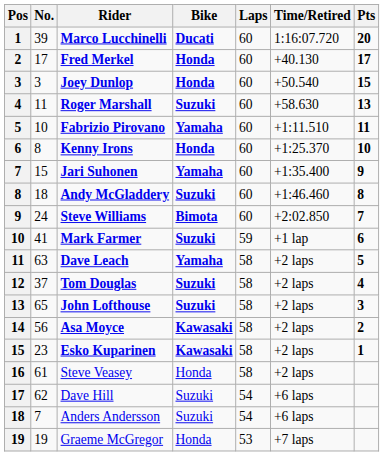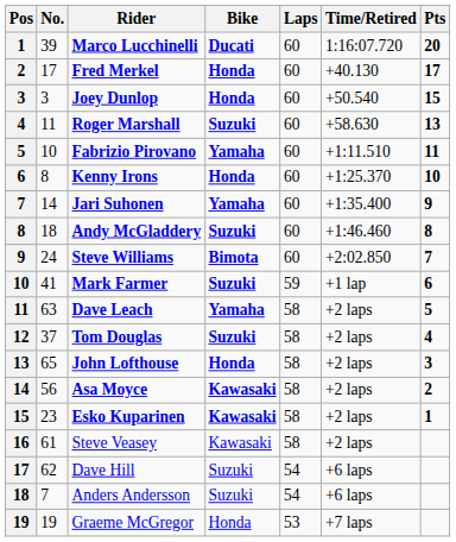 <table class="wikitable" style="font-size:90%;">
 <tr>
 <th>Pos</th>
 <th>No.</th>
 <th>Rider</th>
 <th>Bike</th>
 <th>Laps</th>
 <th>Time/Retired</th>
 <th>Pts</th>
 </tr>
 <tr>
 <th>1</th>
 <td>39</td>
 <td> <strong><a href='#'>Marco Lucchinelli</a></strong></td>
 <td><strong><a href='#'>Ducati</a></strong></td>
 <td>60</td>
 <td>1:16:07.720</td>
 <td><strong>20</strong></td>
 </tr>
 <tr>
 <th>2</th>
 <td>17</td>
 <td> <strong><a href='#'>Fred Merkel</a></strong></td>
 <td><strong><a href='#'>Honda</a></strong></td>
 <td>60</td>
 <td>+40.130</td>
 <td><strong>17</strong></td>
 </tr>
 <tr>
 <th>3</th>
 <td>3</td>
 <td> <strong><a href='#'>Joey Dunlop</a></strong></td>
 <td><strong><a href='#'>Honda</a></strong></td>
 <td>60</td>
 <td>+50.540</td>
 <td><strong>15</strong></td>
 </tr>
 <tr>
 <th>4</th>
 <td>11</td>
 <td> <strong><a href='#'>Roger Marshall</a></strong></td>
 <td><strong><a href='#'>Suzuki</a></strong></td>
 <td>60</td>
 <td>+58.630</td>
 <td><strong>13</strong></td>
 </tr>
 <tr>
 <th>5</th>
 <td>10</td>
 <td> <strong><a href='#'>Fabrizio Pirovano</a></strong></td>
 <td><strong><a href='#'>Yamaha</a></strong></td>
 <td>60</td>
 <td>+1:11.510</td>
 <td><strong>11</strong></td>
 </tr>
 <tr>
 <th>6</th>
 <td>8</td>
 <td> <strong><a href='#'>Kenny Irons</a></strong></td>
 <td><strong><a href='#'>Honda</a></strong></td>
 <td>60</td>
 <td>+1:25.370</td>
 <td><strong>10</strong></td>
 </tr>
 <tr>
 <th>7</th>
-<td>15</td>
+<td>14</td>
 <td> <strong><a href='#'>Jari Suhonen</a></strong></td>
 <td><strong><a href='#'>Yamaha</a></strong></td>
 <td>60</td>
 <td>+1:35.400</td>
 <td><strong>9</strong></td>
 </tr>
 <tr>
 <th>8</th>
 <td>18</td>
 <td> <strong><a href='#'>Andy McGladdery</a></strong></td>
 <td><strong><a href='#'>Suzuki</a></strong></td>
 <td>60</td>
 <td>+1:46.460</td>
 <td><strong>8</strong></td>
 </tr>
 <tr>
 <th>9</th>
 <td>24</td>
 <td> <strong><a href='#'>Steve Williams</a></strong></td>
 <td><strong><a href='#'>Bimota</a></strong></td>
 <td>60</td>
 <td>+2:02.850</td>
 <td><strong>7</strong></td>
 </tr>
 <tr>
 <th>10</th>
 <td>41</td>
 <td> <strong><a href='#'>Mark Farmer</a></strong></td>
 <td><strong><a href='#'>Suzuki</a></strong></td>
 <td>59</td>
 <td>+1 lap</td>
 <td><strong>6</strong></td>
 </tr>
 <tr>
 <th>11</th>
 <td>63</td>
 <td> <strong><a href='#'>Dave Leach</a></strong></td>
 <td><strong><a href='#'>Yamaha</a></strong></td>
 <td>58</td>
 <td>+2 laps</td>
 <td><strong>5</strong></td>
 </tr>
 <tr>
 <th>12</th>
 <td>37</td>
 <td> <strong><a href='#'>Tom Douglas</a></strong></td>
 <td><strong><a href='#'>Suzuki</a></strong></td>
 <td>58</td>
 <td>+2 laps</td>
 <td><strong>4</strong></td>
 </tr>
 <tr>
 <th>13</th>
 <td>65</td>
 <td> <strong><a href='#'>John Lofthouse</a></strong></td>
-<td><strong><a href='#'>Suzuki</a></strong></td>
+<td><strong><a href='#'>Honda</a></strong></td>
 <td>58</td>
 <td>+2 laps</td>
 <td><strong>3</strong></td>
 </tr>
 <tr>
 <th>14</th>
 <td>56</td>
 <td> <strong><a href='#'>Asa Moyce</a></strong></td>
 <td><strong><a href='#'>Kawasaki</a></strong></td>
 <td>58</td>
 <td>+2 laps</td>
 <td><strong>2</strong></td>
 </tr>
 <tr>
 <th>15</th>
 <td>23</td>
 <td> <strong><a href='#'>Esko Kuparinen</a></strong></td>
 <td><strong><a href='#'>Kawasaki</a></strong></td>
 <td>58</td>
 <td>+2 laps</td>
 <td><strong>1</strong></td>
 </tr>
 <tr>
 <th>16</th>
 <td>61</td>
 <td> <a href='#'>Steve Veasey</a></td>
-<td><a href='#'>Honda</a></td>
+<td><a href='#'>Kawasaki</a></td>
 <td>58</td>
 <td>+2 laps</td>
 <td></td>
 </tr>
 <tr>
 <th>17</th>
 <td>62</td>
 <td> <a href='#'>Dave Hill</a></td>
 <td><a href='#'>Suzuki</a></td>
 <td>54</td>
 <td>+6 laps</td>
 <td></td>
 </tr>
 <tr>
 <th>18</th>
 <td>7</td>
 <td> <a href='#'>Anders Andersson</a></td>
 <td><a href='#'>Suzuki</a></td>
 <td>54</td>
 <td>+6 laps</td>
 <td></td>
 </tr>
 <tr>
 <th>19</th>
 <td>19</td>
 <td> <a href='#'>Graeme McGregor</a></td>
 <td><a href='#'>Honda</a></td>
 <td>53</td>
 <td>+7 laps</td>
 </tr>
 </table>
